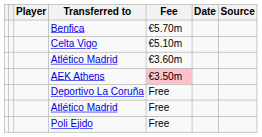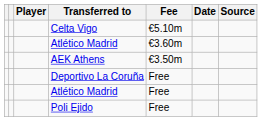 <table class="wikitable plainrowheaders sortable">
 <tr>
 <th></th>
 <th></th>
 <th scope=col><strong>Player</strong></th>
 <th><strong>Transferred to</strong></th>
 <th !scope=col; style="width: 65px;"><strong>Fee</strong></th>
 <th scope=col><strong>Date</strong></th>
 <th scope=col><strong>Source</strong></th>
-</tr>
-<tr>
-<td align=center></td>
-<td align=center></td>
-<td></td>
-<td> <a href='#'>Benfica</a></td>
-<td>€5.70m</td>
-<td></td>
-<td></td>
 </tr>
 <tr>
 <td align=center></td>
 <td align=center></td>
 <td></td>
 <td> <a href='#'>Celta Vigo</a></td>
 <td>€5.10m</td>
 <td></td>
 <td></td>
 </tr>
 <tr>
 <td align=center></td>
 <td align=center></td>
 <td></td>
 <td> <a href='#'>Atlético Madrid</a></td>
 <td>€3.60m</td>
 <td></td>
 <td></td>
 </tr>
 <tr>
 <td align=center></td>
 <td align=center></td>
 <td></td>
 <td> <a href='#'>AEK Athens</a></td>
-<td style="background: pink;">€3.50m</td>
+<td>€3.50m</td>
 <td></td>
 <td></td>
 </tr>
 <tr>
 <td align=center></td>
 <td align=center></td>
 <td></td>
 <td> <a href='#'>Deportivo La Coruña</a></td>
 <td>Free</td>
 <td></td>
 <td></td>
 </tr>
 <tr>
 <td align=center></td>
 <td align=center></td>
 <td></td>
 <td> <a href='#'>Atlético Madrid</a></td>
 <td>Free</td>
 <td></td>
 <td></td>
 </tr>
 <tr>
 <td align=center></td>
 <td align=center></td>
 <td></td>
 <td> <a href='#'>Poli Ejido</a></td>
 <td>Free</td>
 <td></td>
 <td></td>
 </tr>
 </table>
